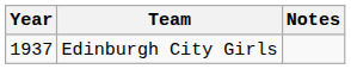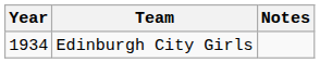 <table class="wikitable">
 <tr>
 <th>Year</th>
 <th>Team</th>
 <th>Notes</th>
 </tr>
 <tr>
-<td>1937</td>
+<td>1934</td>
 <td>Edinburgh City Girls</td>
 <td></td>
 </tr>
 </table>
